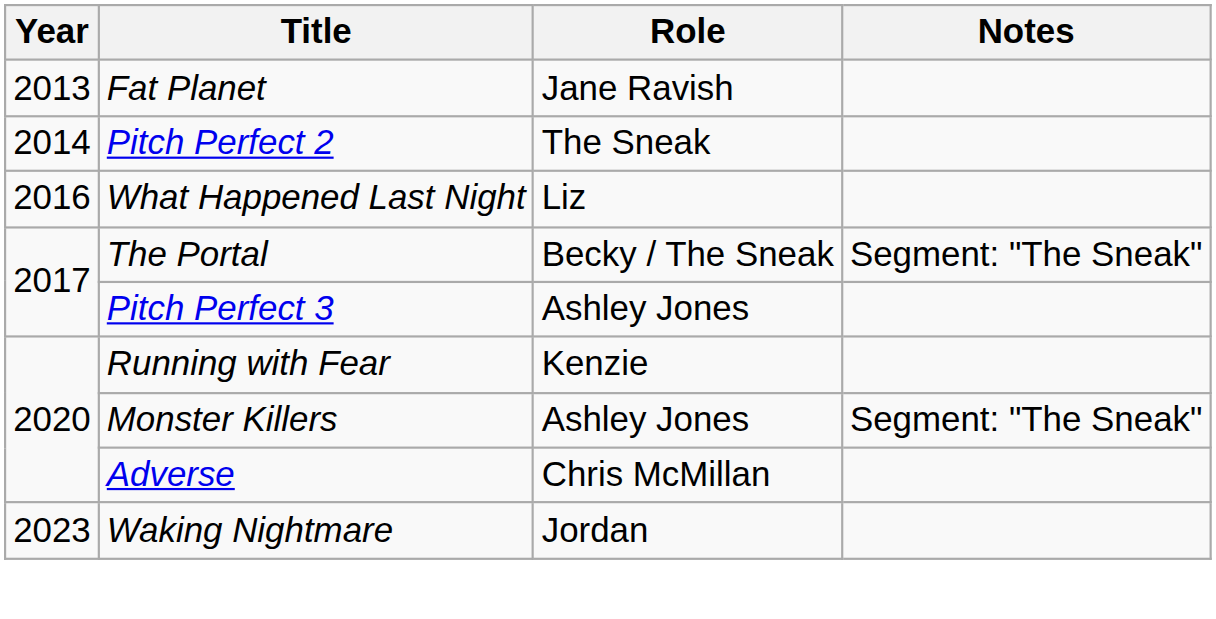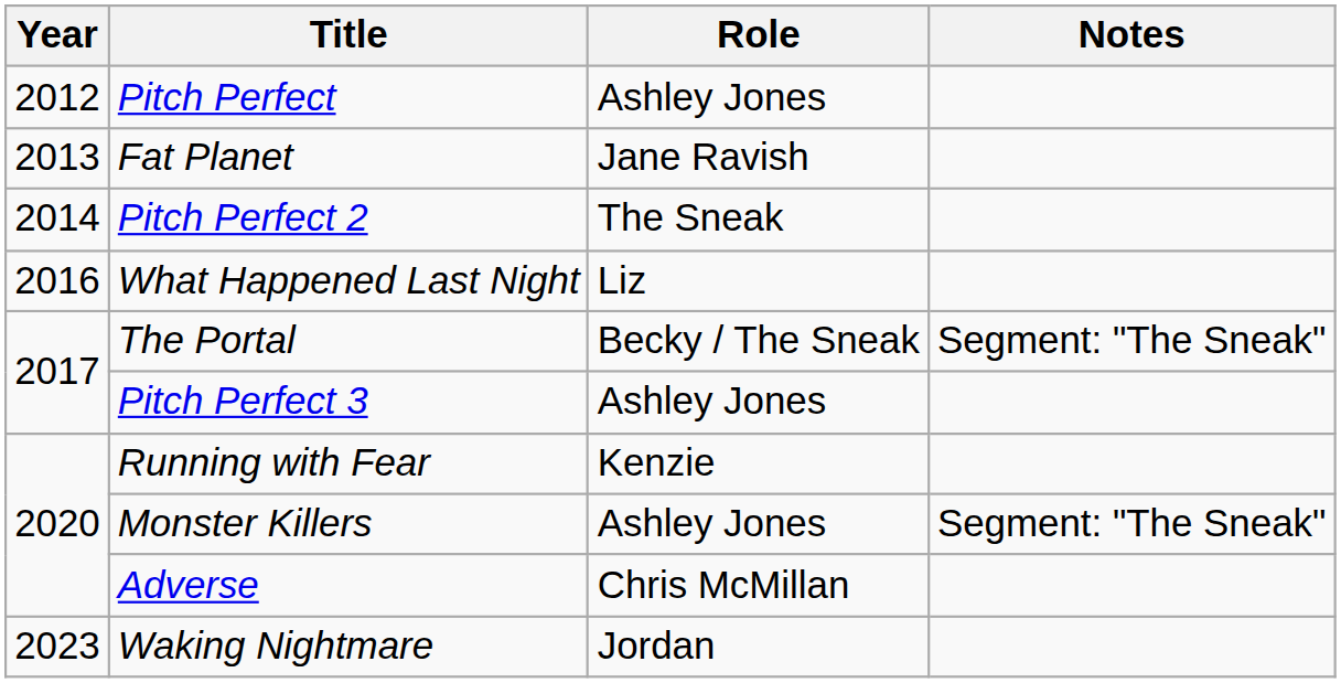 <table class="wikitable sortable">
 <tr>
 <th>Year</th>
 <th>Title</th>
 <th>Role</th>
 <th class="unsortable">Notes</th>
+</tr>
+<tr>
+<td>2012</td>
+<td><em><a href='#'>Pitch Perfect</a></em></td>
+<td>Ashley Jones</td>
+<td></td>
 </tr>
 <tr>
 <td>2013</td>
 <td><em>Fat Planet</em></td>
 <td>Jane Ravish</td>
 <td></td>
 </tr>
 <tr>
 <td>2014</td>
 <td><em><a href='#'>Pitch Perfect 2</a></em></td>
 <td>The Sneak</td>
 <td></td>
 </tr>
 <tr>
 <td>2016</td>
 <td><em>What Happened Last Night</em></td>
 <td>Liz</td>
 <td></td>
 </tr>
 <tr>
 <td rowspan="2">2017</td>
 <td><em>The Portal</em></td>
 <td>Becky / The Sneak</td>
 <td>Segment: "The Sneak"</td>
 </tr>
 <tr>
 <td><em><a href='#'>Pitch Perfect 3</a></em></td>
 <td>Ashley Jones</td>
 <td></td>
 </tr>
 <tr>
 <td rowspan="3">2020</td>
 <td><em>Running with Fear</em></td>
 <td>Kenzie</td>
 <td></td>
 </tr>
 <tr>
 <td><em>Monster Killers</em></td>
 <td>Ashley Jones</td>
 <td>Segment: "The Sneak"</td>
 </tr>
 <tr>
 <td><em><a href='#'>Adverse</a></em></td>
 <td>Chris McMillan</td>
 <td></td>
 </tr>
 <tr>
 <td>2023</td>
 <td><em>Waking Nightmare</em></td>
 <td>Jordan</td>
 <td></td>
 </tr>
 </table>
